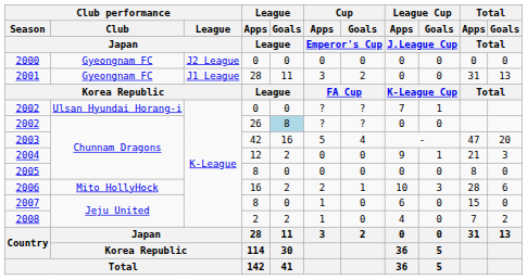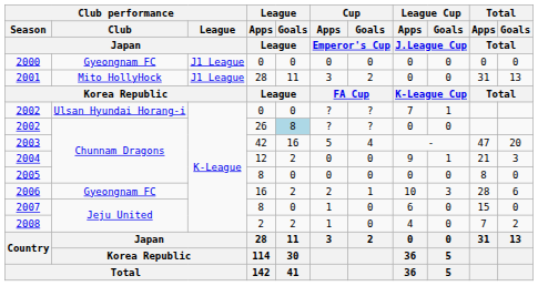 <table class="wikitable" style="text-align:center;">
 <tr>
 <th colspan=3>Club performance</th>
 <th colspan=2>League</th>
 <th colspan=2>Cup</th>
 <th colspan=2>League Cup</th>
 <th colspan=2>Total</th>
 </tr>
 <tr>
 <th>Season</th>
 <th>Club</th>
 <th>League</th>
 <th>Apps</th>
 <th>Goals</th>
 <th>Apps</th>
 <th>Goals</th>
 <th>Apps</th>
 <th>Goals</th>
 <th>Apps</th>
 <th>Goals</th>
 </tr>
 <tr>
 <th colspan=3>Japan</th>
 <th colspan=2>League</th>
 <th colspan=2><a href='#'>Emperor's Cup</a></th>
 <th colspan=2><a href='#'>J.League Cup</a></th>
 <th colspan=2>Total</th>
 </tr>
 <tr>
 <td><a href='#'>2000</a></td>
 <td><a href='#'>Gyeongnam FC</a></td>
-<td><a href='#'>J2 League</a></td>
+<td><a href='#'>J1 League</a></td>
 <td>0</td>
 <td>0</td>
 <td>0</td>
 <td>0</td>
 <td>0</td>
 <td>0</td>
 <td>0</td>
 <td>0</td>
 </tr>
 <tr>
 <td><a href='#'>2001</a></td>
-<td><a href='#'>Gyeongnam FC</a></td>
+<td><a href='#'>Mito HollyHock</a></td>
 <td><a href='#'>J1 League</a></td>
 <td>28</td>
 <td>11</td>
 <td>3</td>
 <td>2</td>
 <td>0</td>
 <td>0</td>
 <td>31</td>
 <td>13</td>
 </tr>
 <tr>
 <th colspan=3>Korea Republic</th>
 <th colspan=2>League</th>
 <th colspan=2><a href='#'>FA Cup</a></th>
 <th colspan=2><a href='#'>K-League Cup</a></th>
 <th colspan=2>Total</th>
 </tr>
 <tr>
 <td><a href='#'>2002</a></td>
 <td><a href='#'>Ulsan Hyundai Horang-i</a></td>
 <td rowspan="8"><a href='#'>K-League</a></td>
 <td>0</td>
 <td>0</td>
 <td>?</td>
 <td>?</td>
 <td>7</td>
 <td>1</td>
 <td></td>
 <td></td>
 </tr>
 <tr>
 <td><a href='#'>2002</a></td>
 <td rowspan="4"><a href='#'>Chunnam Dragons</a></td>
 <td>26</td>
 <td style="background: lightblue;">8</td>
 <td>?</td>
 <td>?</td>
 <td>0</td>
 <td>0</td>
 <td></td>
 <td></td>
 </tr>
 <tr>
 <td><a href='#'>2003</a></td>
 <td>42</td>
 <td>16</td>
 <td>5</td>
 <td>4</td>
 <td colspan="2">-</td>
 <td>47</td>
 <td>20</td>
 </tr>
 <tr>
 <td><a href='#'>2004</a></td>
 <td>12</td>
 <td>2</td>
 <td>0</td>
 <td>0</td>
 <td>9</td>
 <td>1</td>
 <td>21</td>
 <td>3</td>
 </tr>
 <tr>
 <td><a href='#'>2005</a></td>
 <td>8</td>
 <td>0</td>
 <td>0</td>
 <td>0</td>
 <td>0</td>
 <td>0</td>
 <td>8</td>
 <td>0</td>
 </tr>
 <tr>
 <td><a href='#'>2006</a></td>
-<td><a href='#'>Mito HollyHock</a></td>
+<td><a href='#'>Gyeongnam FC</a></td>
 <td>16</td>
 <td>2</td>
 <td>2</td>
 <td>1</td>
 <td>10</td>
 <td>3</td>
 <td>28</td>
 <td>6</td>
 </tr>
 <tr>
 <td><a href='#'>2007</a></td>
 <td rowspan="2"><a href='#'>Jeju United</a></td>
 <td>8</td>
 <td>0</td>
 <td>1</td>
 <td>0</td>
 <td>6</td>
 <td>0</td>
 <td>15</td>
 <td>0</td>
 </tr>
 <tr>
 <td><a href='#'>2008</a></td>
 <td>2</td>
 <td>2</td>
 <td>1</td>
 <td>0</td>
 <td>4</td>
 <td>0</td>
 <td>7</td>
 <td>2</td>
 </tr>
 <tr>
 <th rowspan=2>Country</th>
 <th colspan=2>Japan</th>
 <th>28</th>
 <th>11</th>
 <th>3</th>
 <th>2</th>
 <th>0</th>
 <th>0</th>
 <th>31</th>
 <th>13</th>
 </tr>
 <tr>
 <th colspan=2>Korea Republic</th>
 <th>114</th>
 <th>30</th>
 <th></th>
 <th></th>
 <th>36</th>
 <th>5</th>
 <th></th>
 <th></th>
 </tr>
 <tr>
 <th colspan=3>Total</th>
 <th>142</th>
 <th>41</th>
 <th></th>
 <th></th>
 <th>36</th>
 <th>5</th>
 <th></th>
 <th></th>
 </tr>
 </table>
